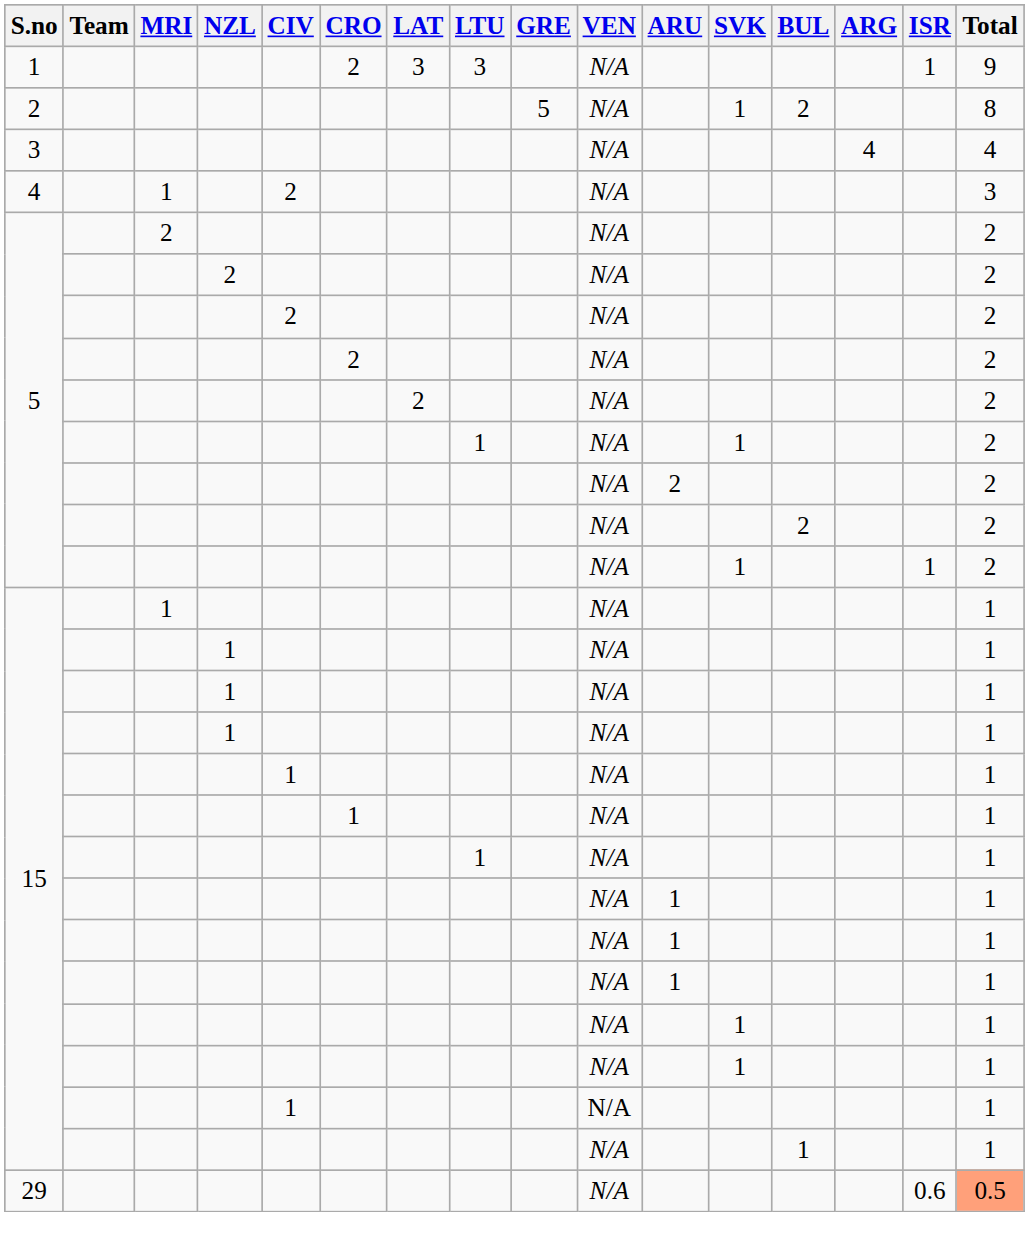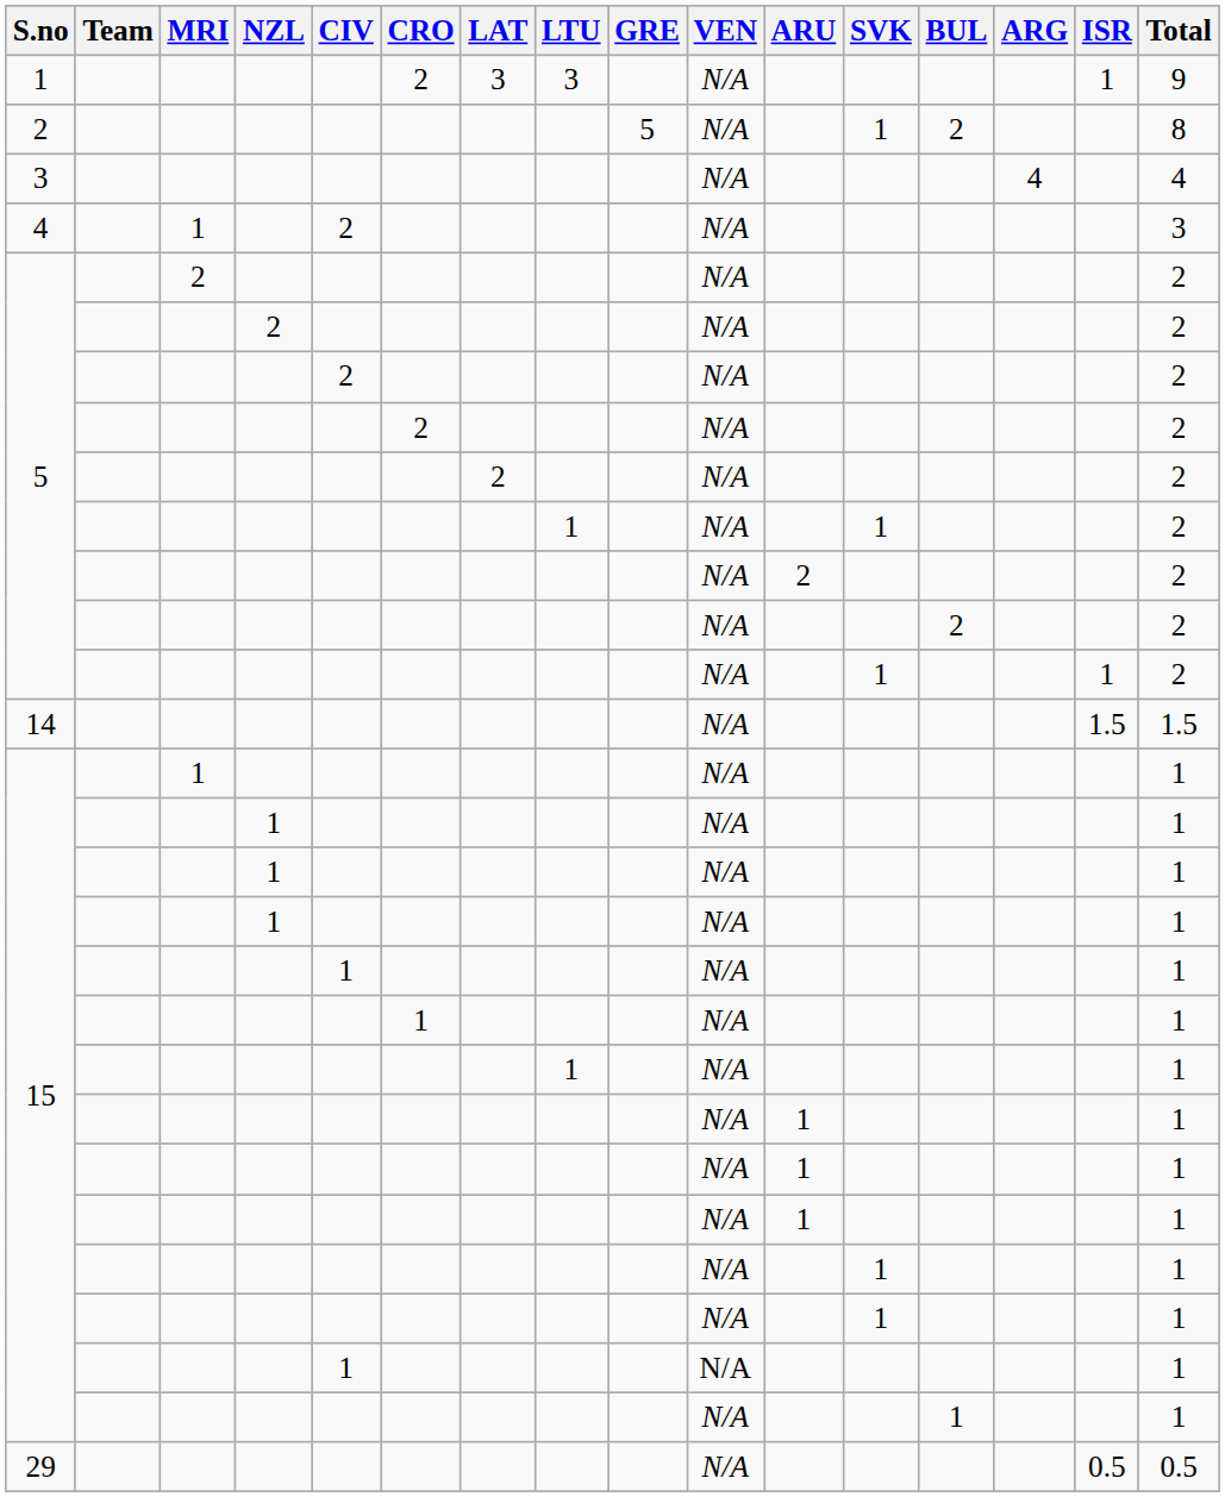 <table class=wikitable style="font-size:95%; text-align:center">
 <tr>
 <th>S.no</th>
 <th>Team</th>
 <th><a href='#'>MRI</a></th>
 <th><a href='#'>NZL</a></th>
 <th><a href='#'>CIV</a></th>
 <th><a href='#'>CRO</a></th>
 <th><a href='#'>LAT</a></th>
 <th><a href='#'>LTU</a></th>
 <th><a href='#'>GRE</a></th>
 <th><a href='#'>VEN</a></th>
 <th><a href='#'>ARU</a></th>
 <th><a href='#'>SVK</a></th>
 <th><a href='#'>BUL</a></th>
 <th><a href='#'>ARG</a></th>
 <th><a href='#'>ISR</a></th>
 <th>Total</th>
 </tr>
 <tr>
 <td>1</td>
 <td align=left></td>
 <td></td>
 <td></td>
 <td></td>
 <td>2</td>
 <td>3</td>
 <td>3</td>
 <td></td>
 <td align=center><em>N/A</em></td>
 <td></td>
 <td></td>
 <td></td>
 <td></td>
 <td>1</td>
 <td>9</td>
 </tr>
 <tr>
 <td>2</td>
 <td align=left></td>
 <td></td>
 <td></td>
 <td></td>
 <td></td>
 <td></td>
 <td></td>
 <td>5</td>
 <td align=center><em>N/A</em></td>
 <td></td>
 <td>1</td>
 <td>2</td>
 <td></td>
 <td></td>
 <td>8</td>
 </tr>
 <tr>
 <td>3</td>
 <td align=left></td>
 <td></td>
 <td></td>
 <td></td>
 <td></td>
 <td></td>
 <td></td>
 <td></td>
 <td align=center><em>N/A</em></td>
 <td></td>
 <td></td>
 <td></td>
 <td>4</td>
 <td></td>
 <td>4</td>
 </tr>
 <tr>
 <td>4</td>
 <td align=left></td>
 <td>1</td>
 <td></td>
 <td>2</td>
 <td></td>
 <td></td>
 <td></td>
 <td></td>
 <td align=center><em>N/A</em></td>
 <td></td>
 <td></td>
 <td></td>
 <td></td>
 <td></td>
 <td>3</td>
 </tr>
 <tr>
 <td rowspan=9>5</td>
 <td align=left></td>
 <td>2</td>
 <td></td>
 <td></td>
 <td></td>
 <td></td>
 <td></td>
 <td></td>
 <td align=center><em>N/A</em></td>
 <td></td>
 <td></td>
 <td></td>
 <td></td>
 <td></td>
 <td>2</td>
 </tr>
 <tr>
 <td align=left></td>
 <td></td>
 <td>2</td>
 <td></td>
 <td></td>
 <td></td>
 <td></td>
 <td></td>
 <td align=center><em>N/A</em></td>
 <td></td>
 <td></td>
 <td></td>
 <td></td>
 <td></td>
 <td>2</td>
 </tr>
 <tr>
 <td align=left></td>
 <td></td>
 <td></td>
 <td>2</td>
 <td></td>
 <td></td>
 <td></td>
 <td></td>
 <td align=center><em>N/A</em></td>
 <td></td>
 <td></td>
 <td></td>
 <td></td>
 <td></td>
 <td>2</td>
 </tr>
 <tr>
 <td align=left></td>
 <td></td>
 <td></td>
 <td></td>
 <td>2</td>
 <td></td>
 <td></td>
 <td></td>
 <td align=center><em>N/A</em></td>
 <td></td>
 <td></td>
 <td></td>
 <td></td>
 <td></td>
 <td>2</td>
 </tr>
 <tr>
 <td align=left></td>
 <td></td>
 <td></td>
 <td></td>
 <td></td>
 <td>2</td>
 <td></td>
 <td></td>
 <td align=center><em>N/A</em></td>
 <td></td>
 <td></td>
 <td></td>
 <td></td>
 <td></td>
 <td>2</td>
 </tr>
 <tr>
 <td align=left></td>
 <td></td>
 <td></td>
 <td></td>
 <td></td>
 <td></td>
 <td>1</td>
 <td></td>
 <td align=center><em>N/A</em></td>
 <td></td>
 <td>1</td>
 <td></td>
 <td></td>
 <td></td>
 <td>2</td>
 </tr>
 <tr>
 <td align=left></td>
 <td></td>
 <td></td>
 <td></td>
 <td></td>
 <td></td>
 <td></td>
 <td></td>
 <td align=center><em>N/A</em></td>
 <td>2</td>
 <td></td>
 <td></td>
 <td></td>
 <td></td>
 <td>2</td>
 </tr>
 <tr>
 <td align=left></td>
 <td></td>
 <td></td>
 <td></td>
 <td></td>
 <td></td>
 <td></td>
 <td></td>
 <td align=center><em>N/A</em></td>
 <td></td>
 <td></td>
 <td>2</td>
 <td></td>
 <td></td>
 <td>2</td>
 </tr>
 <tr>
 <td align=left></td>
 <td></td>
 <td></td>
 <td></td>
 <td></td>
 <td></td>
 <td></td>
 <td></td>
 <td align=center><em>N/A</em></td>
 <td></td>
 <td>1</td>
 <td></td>
 <td></td>
 <td>1</td>
 <td>2</td>
+</tr>
+<tr>
+<td>14</td>
+<td align=left></td>
+<td></td>
+<td></td>
+<td></td>
+<td></td>
+<td></td>
+<td></td>
+<td></td>
+<td align=center><em>N/A</em></td>
+<td></td>
+<td></td>
+<td></td>
+<td></td>
+<td>1.5</td>
+<td>1.5</td>
 </tr>
 <tr>
 <td rowspan=14>15</td>
 <td align=left></td>
 <td>1</td>
 <td></td>
 <td></td>
 <td></td>
 <td></td>
 <td></td>
 <td></td>
 <td align=center><em>N/A</em></td>
 <td></td>
 <td></td>
 <td></td>
 <td></td>
 <td></td>
 <td>1</td>
 </tr>
 <tr>
 <td align=left></td>
 <td></td>
 <td>1</td>
 <td></td>
 <td></td>
 <td></td>
 <td></td>
 <td></td>
 <td align=center><em>N/A</em></td>
 <td></td>
 <td></td>
 <td></td>
 <td></td>
 <td></td>
 <td>1</td>
 </tr>
 <tr>
 <td align=left></td>
 <td></td>
 <td>1</td>
 <td></td>
 <td></td>
 <td></td>
 <td></td>
 <td></td>
 <td align=center><em>N/A</em></td>
 <td></td>
 <td></td>
 <td></td>
 <td></td>
 <td></td>
 <td>1</td>
 </tr>
 <tr>
 <td align=left></td>
 <td></td>
 <td>1</td>
 <td></td>
 <td></td>
 <td></td>
 <td></td>
 <td></td>
 <td align=center><em>N/A</em></td>
 <td></td>
 <td></td>
 <td></td>
 <td></td>
 <td></td>
 <td>1</td>
 </tr>
 <tr>
 <td align=left></td>
 <td></td>
 <td></td>
 <td>1</td>
 <td></td>
 <td></td>
 <td></td>
 <td></td>
 <td align=center><em>N/A</em></td>
 <td></td>
 <td></td>
 <td></td>
 <td></td>
 <td></td>
 <td>1</td>
 </tr>
 <tr>
 <td align=left></td>
 <td></td>
 <td></td>
 <td></td>
 <td>1</td>
 <td></td>
 <td></td>
 <td></td>
 <td align=center><em>N/A</em></td>
 <td></td>
 <td></td>
 <td></td>
 <td></td>
 <td></td>
 <td>1</td>
 </tr>
 <tr>
 <td align=left></td>
 <td></td>
 <td></td>
 <td></td>
 <td></td>
 <td></td>
 <td>1</td>
 <td></td>
 <td align=center><em>N/A</em></td>
 <td></td>
 <td></td>
 <td></td>
 <td></td>
 <td></td>
 <td>1</td>
 </tr>
 <tr>
 <td align=left></td>
 <td></td>
 <td></td>
 <td></td>
 <td></td>
 <td></td>
 <td></td>
 <td></td>
 <td align=center><em>N/A</em></td>
 <td>1</td>
 <td></td>
 <td></td>
 <td></td>
 <td></td>
 <td>1</td>
 </tr>
 <tr>
 <td align=left></td>
 <td></td>
 <td></td>
 <td></td>
 <td></td>
 <td></td>
 <td></td>
 <td></td>
 <td align=center><em>N/A</em></td>
 <td>1</td>
 <td></td>
 <td></td>
 <td></td>
 <td></td>
 <td>1</td>
 </tr>
 <tr>
 <td align=left></td>
 <td></td>
 <td></td>
 <td></td>
 <td></td>
 <td></td>
 <td></td>
 <td></td>
 <td align=center><em>N/A</em></td>
 <td>1</td>
 <td></td>
 <td></td>
 <td></td>
 <td></td>
 <td>1</td>
 </tr>
 <tr>
 <td align=left></td>
 <td></td>
 <td></td>
 <td></td>
 <td></td>
 <td></td>
 <td></td>
 <td></td>
 <td align=center><em>N/A</em></td>
 <td></td>
 <td>1</td>
 <td></td>
 <td></td>
 <td></td>
 <td>1</td>
 </tr>
 <tr>
 <td align=left></td>
 <td></td>
 <td></td>
 <td></td>
 <td></td>
 <td></td>
 <td></td>
 <td></td>
 <td align=center><em>N/A</em></td>
 <td></td>
 <td>1</td>
 <td></td>
 <td></td>
 <td></td>
 <td>1</td>
 </tr>
 <tr>
 <td align=left></td>
 <td></td>
 <td></td>
 <td>1</td>
 <td></td>
 <td></td>
 <td></td>
 <td></td>
 <td align=center>N/A</td>
 <td></td>
 <td></td>
 <td></td>
 <td></td>
 <td></td>
 <td>1</td>
 </tr>
 <tr>
 <td align=left></td>
 <td></td>
 <td></td>
 <td></td>
 <td></td>
 <td></td>
 <td></td>
 <td></td>
 <td align=center><em>N/A</em></td>
 <td></td>
 <td></td>
 <td>1</td>
 <td></td>
 <td></td>
 <td>1</td>
 </tr>
 <tr>
 <td>29</td>
 <td align=left></td>
 <td></td>
 <td></td>
 <td></td>
 <td></td>
 <td></td>
 <td></td>
 <td></td>
 <td align=center><em>N/A</em></td>
 <td></td>
 <td></td>
 <td></td>
 <td></td>
-<td>0.6</td>
-<td style="background: lightsalmon;">0.5</td>
+<td>0.5</td>
+<td>0.5</td>
 </tr>
 </table>
